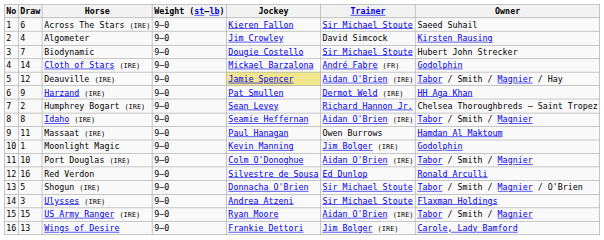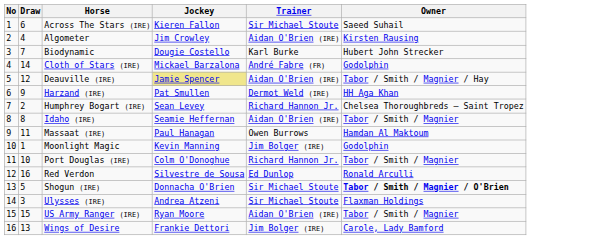 <table class="wikitable sortable">
 <tr>
 <th><strong>No</strong></th>
 <th><strong>Draw</strong></th>
 <th><strong>Horse</strong></th>
-<th><strong>Weight (<a href='#'>st</a>–<a href='#'>lb</a>)</strong></th>
 <th><strong>Jockey</strong></th>
 <th><strong><a href='#'>Trainer</a></strong></th>
 <th><strong>Owner</strong></th>
 </tr>
 <tr>
 <td>1</td>
 <td>6</td>
 <td>Across The Stars <small>(IRE)</small></td>
-<td>9–0</td>
 <td><a href='#'>Kieren Fallon</a></td>
 <td><a href='#'>Sir Michael Stoute</a></td>
 <td>Saeed Suhail</td>
 </tr>
 <tr>
 <td>2</td>
 <td>4</td>
 <td>Algometer</td>
-<td>9–0</td>
 <td><a href='#'>Jim Crowley</a></td>
-<td>David Simcock</td>
+<td><a href='#'>Aidan O'Brien</a> <small>(IRE)</small></td>
 <td><a href='#'>Kirsten Rausing</a></td>
 </tr>
 <tr>
 <td>3</td>
 <td>7</td>
 <td>Biodynamic</td>
-<td>9–0</td>
 <td><a href='#'>Dougie Costello</a></td>
-<td><a href='#'>Sir Michael Stoute</a></td>
+<td>Karl Burke</td>
 <td>Hubert John Strecker</td>
 </tr>
 <tr>
 <td>4</td>
 <td>14</td>
 <td><a href='#'>Cloth of Stars</a> <small>(IRE)</small></td>
-<td>9–0</td>
 <td><a href='#'>Mickael Barzalona</a></td>
 <td><a href='#'>André Fabre</a> <small>(FR)</small></td>
 <td><a href='#'>Godolphin</a></td>
 </tr>
 <tr>
 <td>5</td>
 <td>12</td>
 <td>Deauville <small>(IRE)</small></td>
-<td>9–0</td>
 <td style="background: khaki;"><a href='#'>Jamie Spencer</a></td>
 <td><a href='#'>Aidan O'Brien</a> <small>(IRE)</small></td>
 <td><a href='#'>Tabor</a> / Smith / <a href='#'>Magnier</a> / Hay</td>
 </tr>
 <tr>
 <td>6</td>
 <td>9</td>
 <td><a href='#'>Harzand</a> <small>(IRE)</small></td>
-<td>9–0</td>
 <td><a href='#'>Pat Smullen</a></td>
 <td><a href='#'>Dermot Weld</a> <small>(IRE)</small></td>
 <td><a href='#'>HH Aga Khan</a></td>
 </tr>
 <tr>
 <td>7</td>
 <td>2</td>
 <td>Humphrey Bogart <small>(IRE)</small></td>
-<td>9–0</td>
 <td><a href='#'>Sean Levey</a></td>
 <td><a href='#'>Richard Hannon Jr.</a></td>
 <td>Chelsea Thoroughbreds – Saint Tropez</td>
 </tr>
 <tr>
 <td>8</td>
 <td>8</td>
 <td><a href='#'>Idaho</a> <small>(IRE)</small></td>
-<td>9–0</td>
 <td><a href='#'>Seamie Heffernan</a></td>
 <td><a href='#'>Aidan O'Brien</a> <small>(IRE)</small></td>
 <td><a href='#'>Tabor</a> / Smith / <a href='#'>Magnier</a></td>
 </tr>
 <tr>
 <td>9</td>
 <td>11</td>
 <td>Massaat <small>(IRE)</small></td>
-<td>9–0</td>
 <td><a href='#'>Paul Hanagan</a></td>
 <td>Owen Burrows</td>
 <td><a href='#'>Hamdan Al Maktoum</a></td>
 </tr>
 <tr>
 <td>10</td>
 <td>1</td>
 <td>Moonlight Magic</td>
-<td>9–0</td>
 <td><a href='#'>Kevin Manning</a></td>
 <td><a href='#'>Jim Bolger</a> <small>(IRE)</small></td>
 <td><a href='#'>Godolphin</a></td>
 </tr>
 <tr>
 <td>11</td>
 <td>10</td>
 <td>Port Douglas <small>(IRE)</small></td>
-<td>9–0</td>
 <td><a href='#'>Colm O'Donoghue</a></td>
-<td><a href='#'>Aidan O'Brien</a> <small>(IRE)</small></td>
+<td><a href='#'>Richard Hannon Jr.</a></td>
 <td><a href='#'>Tabor</a> / Smith / <a href='#'>Magnier</a></td>
 </tr>
 <tr>
 <td>12</td>
 <td>16</td>
 <td>Red Verdon</td>
-<td>9–0</td>
 <td><a href='#'>Silvestre de Sousa</a></td>
 <td><a href='#'>Ed Dunlop</a></td>
 <td><a href='#'>Ronald Arculli</a></td>
 </tr>
 <tr>
 <td>13</td>
 <td>5</td>
 <td>Shogun <small>(IRE)</small></td>
-<td>9–0</td>
 <td><a href='#'>Donnacha O'Brien</a></td>
 <td><a href='#'>Sir Michael Stoute</a></td>
-<td><a href='#'>Tabor</a> / Smith / <a href='#'>Magnier</a> / O'Brien</td>
+<td><strong><a href='#'>Tabor</a> / Smith / <a href='#'>Magnier</a> / O'Brien</strong></td>
 </tr>
 <tr>
 <td>14</td>
 <td>3</td>
 <td><a href='#'>Ulysses</a> <small>(IRE)</small></td>
-<td>9–0</td>
 <td><a href='#'>Andrea Atzeni</a></td>
 <td><a href='#'>Sir Michael Stoute</a></td>
 <td><a href='#'>Flaxman Holdings</a></td>
 </tr>
 <tr>
 <td>15</td>
 <td>15</td>
 <td><a href='#'>US Army Ranger</a> <small>(IRE)</small></td>
-<td>9–0</td>
 <td><a href='#'>Ryan Moore</a></td>
 <td><a href='#'>Aidan O'Brien</a> <small>(IRE)</small></td>
 <td><a href='#'>Tabor</a> / Smith / <a href='#'>Magnier</a></td>
 </tr>
 <tr>
 <td>16</td>
 <td>13</td>
 <td><a href='#'>Wings of Desire</a></td>
-<td>9–0</td>
 <td><a href='#'>Frankie Dettori</a></td>
 <td><a href='#'>Jim Bolger</a> <small>(IRE)</small></td>
 <td><a href='#'>Carole, Lady Bamford</a></td>
 </tr>
 </table>
